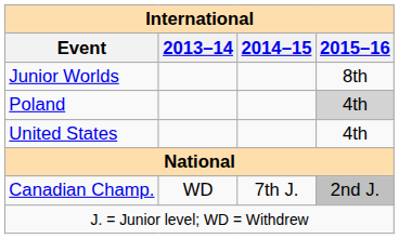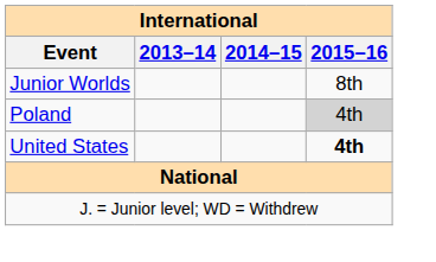 <table class="wikitable" style="text-align:center">
 <tr>
 <th style="background-color: #ffdead; " colspan=4 align=center>International</th>
 </tr>
 <tr>
 <th>Event</th>
 <th><a href='#'>2013–14</a></th>
 <th><a href='#'>2014–15</a></th>
 <th><a href='#'>2015–16</a></th>
 </tr>
 <tr>
 <td align=left><a href='#'>Junior Worlds</a></td>
 <td></td>
 <td></td>
 <td>8th</td>
 </tr>
 <tr>
 <td align=left> <a href='#'>Poland</a></td>
 <td></td>
 <td></td>
 <td style="background: lightgrey;">4th</td>
 </tr>
 <tr>
 <td align=left> <a href='#'>United States</a></td>
 <td></td>
 <td></td>
-<td>4th</td>
+<td><strong>4th</strong></td>
 </tr>
 <tr>
 <th style="background-color: #ffdead; " colspan=4 align=center>National</th>
 </tr>
 <tr>
-<td align=left><a href='#'>Canadian Champ.</a></td>
-<td>WD</td>
-<td>7th J.</td>
-<td bgcolor=silver>2nd J.</td>
-</tr>
-<tr>
 <td colspan=4 align=center><small> J. = Junior level; WD = Withdrew </small></td>
 </tr>
 </table>
